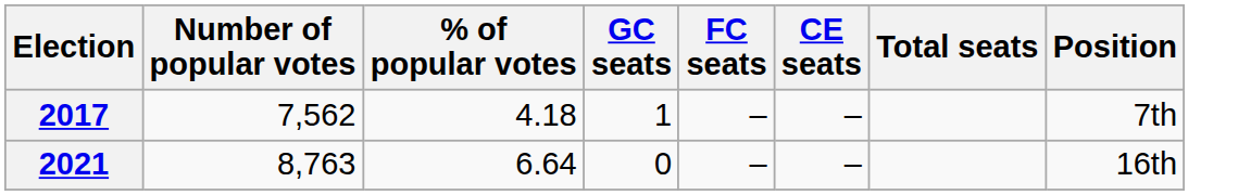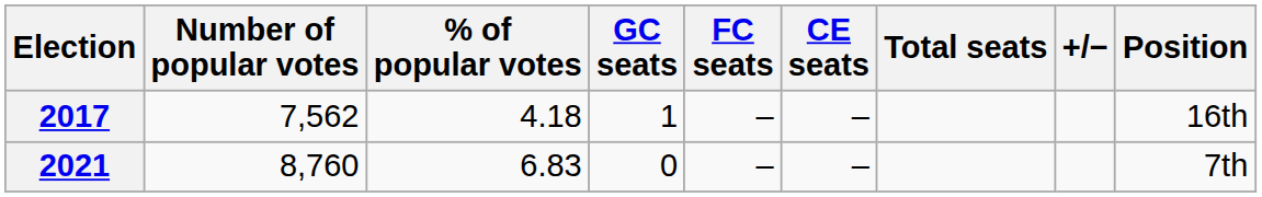 <table class="wikitable" style="text-align: right;">
 <tr align=center>
 <th><strong>Election</strong></th>
 <th>Number of<br>popular votes</th>
 <th>% of<br>popular votes</th>
 <th><a href='#'>GC</a><br>seats</th>
 <th><a href='#'>FC</a><br>seats</th>
 <th><a href='#'>CE</a><br>seats</th>
 <th>Total seats</th>
+<th>+/−</th>
 <th>Position</th>
 </tr>
 <tr>
 <th><a href='#'>2017</a></th>
 <td>7,562</td>
 <td>4.18</td>
 <td>1</td>
 <td>–</td>
 <td>–</td>
 <td></td>
-<td>7th</td>
+<td></td>
+<td>16th</td>
 </tr>
 <tr>
 <th><a href='#'>2021</a></th>
-<td>8,763</td>
-<td>6.64</td>
+<td>8,760</td>
+<td>6.83</td>
 <td>0</td>
 <td>–</td>
 <td>–</td>
 <td></td>
-<td>16th</td>
+<td></td>
+<td>7th</td>
 </tr>
 </table>
